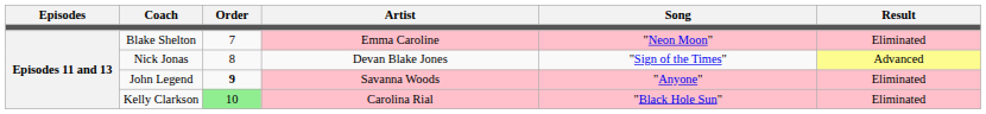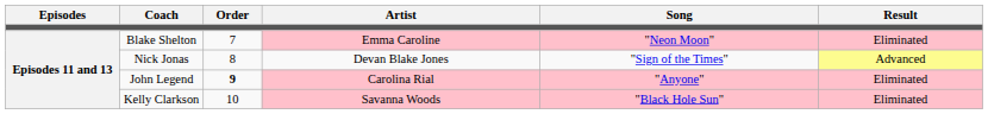 <table class="wikitable" style="text-align: center; width:100%">
 <tr>
 <th scope="col" style="width:07%">Episodes</th>
 <th scope="col" style="width:05%">Coach</th>
 <th scope="col" style="width:03%">Order</th>
 <th scope="col" style="width:17%">Artist</th>
 <th scope="col" style="width:17%">Song</th>
 <th scope="col" style="width:10%">Result</th>
 </tr>
 <tr>
 <td colspan="11" style="background:#555"></td>
 </tr>
 <tr>
 <th rowspan="4">Episodes 11 and 13 </th>
 <td>Blake Shelton</td>
 <td>7</td>
 <td style="background:pink">Emma Caroline</td>
 <td style="background:pink">"<a href='#'>Neon Moon</a>"</td>
 <td style="background:pink">Eliminated</td>
 </tr>
 <tr>
 <td>Nick Jonas</td>
 <td>8</td>
 <td>Devan Blake Jones</td>
 <td>"<a href='#'>Sign of the Times</a>"</td>
 <td style="background:#fdfc8f">Advanced</td>
 </tr>
 <tr>
 <td>John Legend</td>
 <td><strong>9</strong></td>
-<td style="background:pink">Savanna Woods</td>
+<td style="background:pink">Carolina Rial</td>
 <td style="background:pink">"<a href='#'>Anyone</a>"</td>
 <td style="background:pink">Eliminated</td>
 </tr>
 <tr>
 <td>Kelly Clarkson</td>
-<td style="background: lightgreen;">10</td>
-<td style="background:pink">Carolina Rial</td>
+<td>10</td>
+<td style="background:pink">Savanna Woods</td>
 <td style="background:pink">"<a href='#'>Black Hole Sun</a>"</td>
 <td style="background:pink">Eliminated</td>
 </tr>
 </table>
